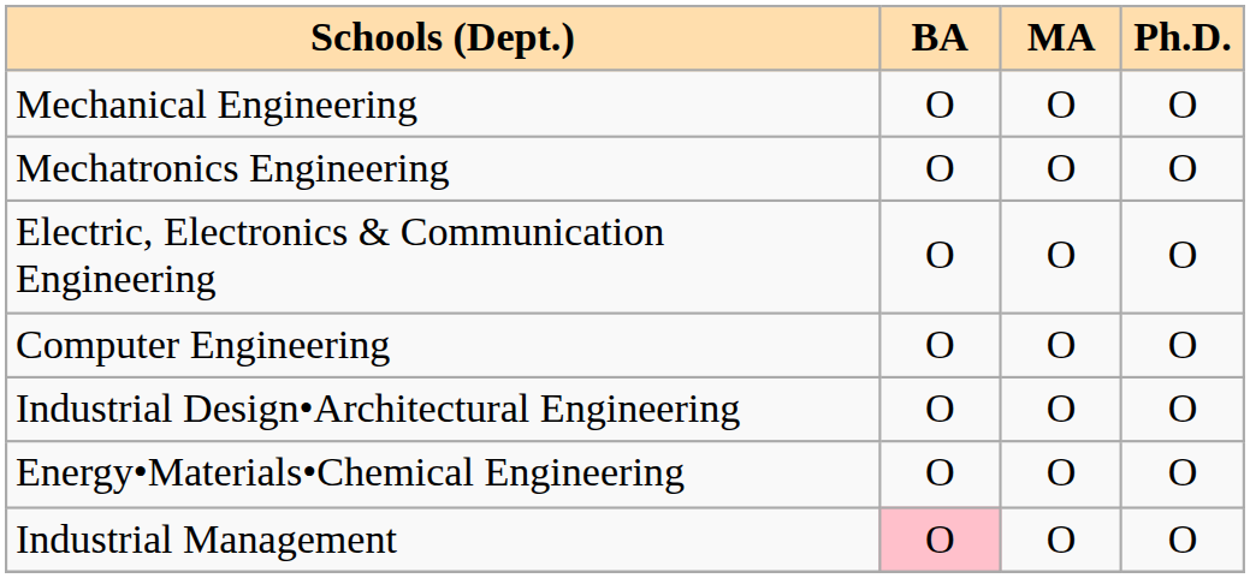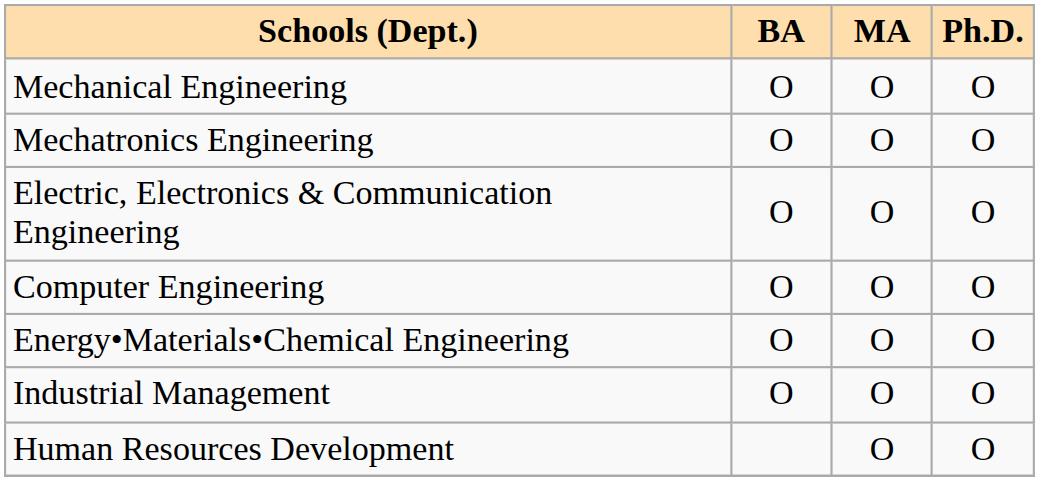 <table class="wikitable">
 <tr>
 <th style="background: #ffdead; width: 250pt;">Schools (Dept.)</th>
 <th style="background: #ffdead; width: 30pt;">BA</th>
 <th style="background: #ffdead; width: 30pt;">MA</th>
 <th style="background: #ffdead; width: 30pt;">Ph.D.</th>
 </tr>
 <tr>
 <td>Mechanical Engineering</td>
 <td style="text-align: center;">O</td>
 <td style="text-align: center;">O</td>
 <td style="text-align: center;">O</td>
 </tr>
 <tr>
 <td>Mechatronics Engineering</td>
 <td style="text-align: center;">O</td>
 <td style="text-align: center;">O</td>
 <td style="text-align: center;">O</td>
 </tr>
 <tr>
 <td>Electric, Electronics & Communication Engineering</td>
 <td style="text-align: center;">O</td>
 <td style="text-align: center;">O</td>
 <td style="text-align: center;">O</td>
 </tr>
 <tr>
 <td>Computer Engineering</td>
 <td style="text-align: center;">O</td>
 <td style="text-align: center;">O</td>
 <td style="text-align: center;">O</td>
 </tr>
 <tr>
-<td>Industrial Design•Architectural Engineering</td>
-<td style="text-align: center;">O</td>
-<td style="text-align: center;">O</td>
-<td style="text-align: center;">O</td>
-</tr>
-<tr>
 <td>Energy•Materials•Chemical Engineering</td>
 <td style="text-align: center;">O</td>
 <td style="text-align: center;">O</td>
 <td style="text-align: center;">O</td>
 </tr>
 <tr>
 <td>Industrial Management</td>
-<td style="background: pink; text-align: center;">O</td>
+<td style="text-align: center;">O</td>
+<td style="text-align: center;">O</td>
+<td style="text-align: center;">O</td>
+</tr>
+<tr>
+<td>Human Resources Development</td>
+<td></td>
 <td style="text-align: center;">O</td>
 <td style="text-align: center;">O</td>
 </tr>
 <tr>
 </tr>
 </table>
